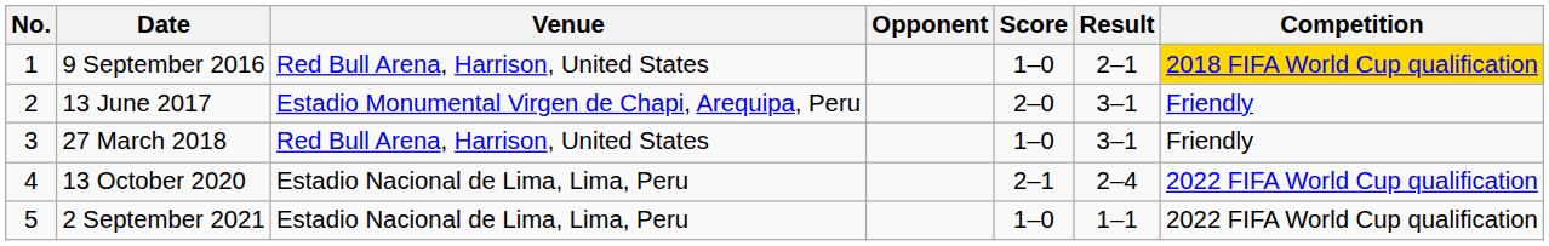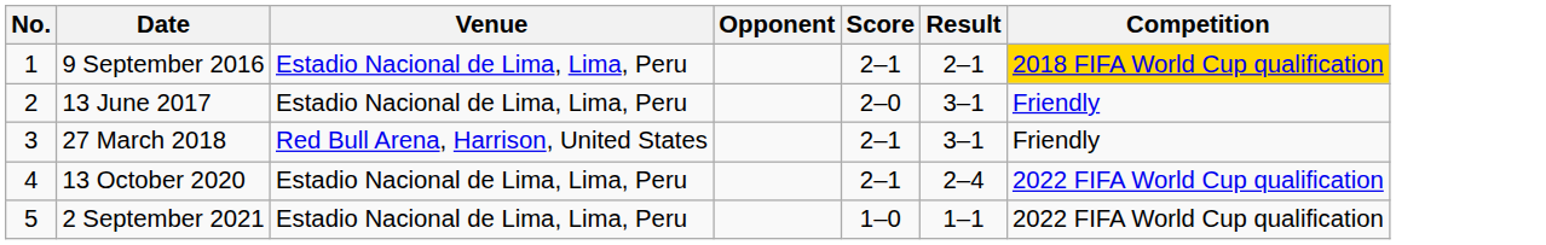 <table class="wikitable sortable">
 <tr>
 <th scope="col">No.</th>
 <th scope="col">Date</th>
 <th scope="col">Venue</th>
 <th scope="col">Opponent</th>
 <th scope="col">Score</th>
 <th scope="col">Result</th>
 <th scope="col">Competition</th>
 </tr>
 <tr>
 <td style="text-align:center">1</td>
 <td>9 September 2016</td>
-<td><a href='#'>Red Bull Arena</a>, <a href='#'>Harrison</a>, United States</td>
+<td><a href='#'>Estadio Nacional de Lima</a>, <a href='#'>Lima</a>, Peru</td>
 <td></td>
-<td style="text-align:center">1–0</td>
+<td style="text-align:center">2–1</td>
 <td style="text-align:center">2–1</td>
 <td style="background: gold;"><a href='#'>2018 FIFA World Cup qualification</a></td>
 </tr>
 <tr>
 <td style="text-align:center">2</td>
 <td>13 June 2017</td>
-<td><a href='#'>Estadio Monumental Virgen de Chapi</a>, <a href='#'>Arequipa</a>, Peru</td>
+<td>Estadio Nacional de Lima, Lima, Peru</td>
 <td></td>
 <td style="text-align:center">2–0</td>
 <td style="text-align:center">3–1</td>
 <td><a href='#'>Friendly</a></td>
 </tr>
 <tr>
 <td style="text-align:center">3</td>
 <td>27 March 2018</td>
 <td><a href='#'>Red Bull Arena</a>, <a href='#'>Harrison</a>, United States</td>
 <td></td>
-<td style="text-align:center">1–0</td>
+<td style="text-align:center">2–1</td>
 <td style="text-align:center">3–1</td>
 <td>Friendly</td>
 </tr>
 <tr>
 <td style="text-align:center">4</td>
 <td>13 October 2020</td>
 <td>Estadio Nacional de Lima, Lima, Peru</td>
 <td></td>
 <td style="text-align:center">2–1</td>
 <td style="text-align:center">2–4</td>
 <td><a href='#'>2022 FIFA World Cup qualification</a></td>
 </tr>
 <tr>
 <td style="text-align:center">5</td>
 <td>2 September 2021</td>
 <td>Estadio Nacional de Lima, Lima, Peru</td>
 <td></td>
 <td style="text-align:center">1–0</td>
 <td style="text-align:center">1–1</td>
 <td>2022 FIFA World Cup qualification</td>
 </tr>
 </table>
